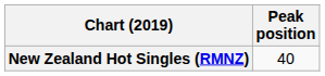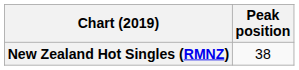 <table class="wikitable plainrowheaders" style="text-align:center">
 <tr>
 <th scope="col">Chart (2019)</th>
 <th scope="col">Peak<br>position</th>
 </tr>
 <tr>
 <th scope="row">New Zealand Hot Singles (<a href='#'>RMNZ</a>)</th>
-<td>40</td>
+<td>38</td>
 </tr>
 </table>
